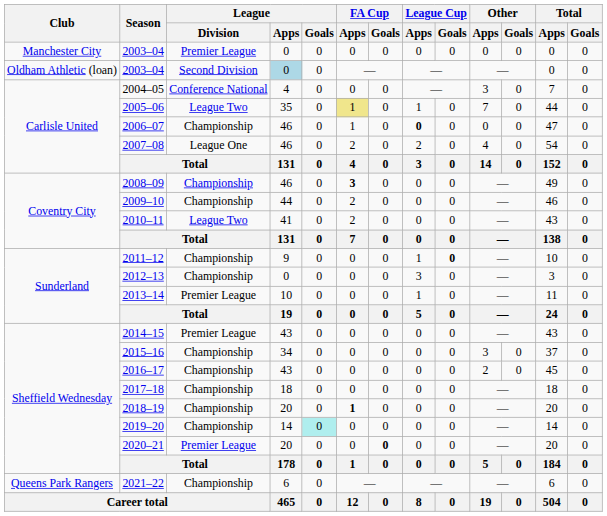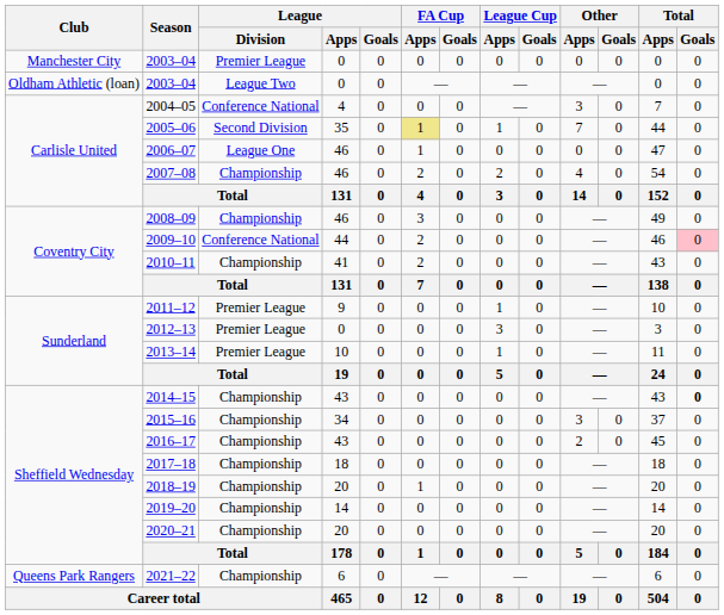 <table class=wikitable style="text-align: center">
 <tr>
 <th rowspan="2">Club</th>
 <th rowspan="2">Season</th>
 <th colspan="3">League</th>
 <th colspan="2"><a href='#'>FA Cup</a></th>
 <th colspan="2"><a href='#'>League Cup</a></th>
 <th colspan="2">Other</th>
 <th colspan="2">Total</th>
 </tr>
 <tr>
 <th>Division</th>
 <th>Apps</th>
 <th>Goals</th>
 <th>Apps</th>
 <th>Goals</th>
 <th>Apps</th>
 <th>Goals</th>
 <th>Apps</th>
 <th>Goals</th>
 <th>Apps</th>
 <th>Goals</th>
 </tr>
 <tr>
 <td><a href='#'>Manchester City</a></td>
 <td><a href='#'>2003–04</a></td>
 <td><a href='#'>Premier League</a></td>
 <td>0</td>
 <td>0</td>
 <td>0</td>
 <td>0</td>
 <td>0</td>
 <td>0</td>
 <td>0</td>
 <td>0</td>
 <td>0</td>
 <td>0</td>
 </tr>
 <tr>
 <td><a href='#'>Oldham Athletic</a> (loan)</td>
 <td><a href='#'>2003–04</a></td>
-<td><a href='#'>Second Division</a></td>
-<td style="background: lightblue;">0</td>
+<td><a href='#'>League Two</a></td>
+<td>0</td>
 <td>0</td>
 <td colspan="2">—</td>
 <td colspan="2">—</td>
 <td colspan="2">—</td>
 <td>0</td>
 <td>0</td>
 </tr>
 <tr>
 <td rowspan="5"><a href='#'>Carlisle United</a></td>
 <td>2004–05</td>
 <td><a href='#'>Conference National</a></td>
 <td>4</td>
 <td>0</td>
 <td>0</td>
 <td>0</td>
 <td colspan="2">—</td>
 <td>3</td>
 <td>0</td>
 <td>7</td>
 <td>0</td>
 </tr>
 <tr>
 <td><a href='#'>2005–06</a></td>
-<td><a href='#'>League Two</a></td>
+<td><a href='#'>Second Division</a></td>
 <td>35</td>
 <td>0</td>
 <td style="background: khaki;">1</td>
 <td>0</td>
 <td>1</td>
 <td>0</td>
 <td>7</td>
 <td>0</td>
 <td>44</td>
 <td>0</td>
 </tr>
 <tr>
 <td><a href='#'>2006–07</a></td>
-<td>Championship</td>
+<td><a href='#'>League One</a></td>
 <td>46</td>
 <td>0</td>
 <td>1</td>
 <td>0</td>
-<td><strong>0</strong></td>
+<td>0</td>
 <td>0</td>
 <td>0</td>
 <td>0</td>
 <td>47</td>
 <td>0</td>
 </tr>
 <tr>
 <td><a href='#'>2007–08</a></td>
-<td>League One</td>
+<td><a href='#'>Championship</a></td>
 <td>46</td>
 <td>0</td>
 <td>2</td>
 <td>0</td>
 <td>2</td>
 <td>0</td>
 <td>4</td>
 <td>0</td>
 <td>54</td>
 <td>0</td>
 </tr>
 <tr>
 <th colspan="2">Total</th>
 <th>131</th>
 <th>0</th>
 <th>4</th>
 <th>0</th>
 <th>3</th>
 <th>0</th>
 <th>14</th>
 <th>0</th>
 <th>152</th>
 <th>0</th>
 </tr>
 <tr>
 <td rowspan="4"><a href='#'>Coventry City</a></td>
 <td><a href='#'>2008–09</a></td>
 <td><a href='#'>Championship</a></td>
 <td>46</td>
 <td>0</td>
-<td><strong>3</strong></td>
+<td>3</td>
 <td>0</td>
 <td>0</td>
 <td>0</td>
 <td colspan="2">—</td>
 <td>49</td>
 <td>0</td>
 </tr>
 <tr>
 <td><a href='#'>2009–10</a></td>
-<td>Championship</td>
+<td><a href='#'>Conference National</a></td>
 <td>44</td>
 <td>0</td>
 <td>2</td>
 <td>0</td>
 <td>0</td>
 <td>0</td>
 <td colspan="2">—</td>
 <td>46</td>
-<td>0</td>
+<td style="background: pink;">0</td>
 </tr>
 <tr>
 <td><a href='#'>2010–11</a></td>
-<td><a href='#'>League Two</a></td>
+<td>Championship</td>
 <td>41</td>
 <td>0</td>
 <td>2</td>
 <td>0</td>
 <td>0</td>
 <td>0</td>
 <td colspan="2">—</td>
 <td>43</td>
 <td>0</td>
 </tr>
 <tr>
 <th colspan="2">Total</th>
 <th>131</th>
 <th>0</th>
 <th>7</th>
 <th>0</th>
 <th>0</th>
 <th>0</th>
 <th colspan="2">—</th>
 <th>138</th>
 <th>0</th>
 </tr>
 <tr>
 <td rowspan="4"><a href='#'>Sunderland</a></td>
 <td><a href='#'>2011–12</a></td>
-<td>Championship</td>
+<td>Premier League</td>
 <td>9</td>
 <td>0</td>
 <td>0</td>
 <td>0</td>
 <td>1</td>
-<td><strong>0</strong></td>
+<td>0</td>
 <td colspan="2">—</td>
 <td>10</td>
 <td>0</td>
 </tr>
 <tr>
 <td><a href='#'>2012–13</a></td>
-<td>Championship</td>
+<td>Premier League</td>
 <td>0</td>
 <td>0</td>
 <td>0</td>
 <td>0</td>
 <td>3</td>
 <td>0</td>
 <td colspan="2">—</td>
 <td>3</td>
 <td>0</td>
 </tr>
 <tr>
 <td><a href='#'>2013–14</a></td>
 <td>Premier League</td>
 <td>10</td>
 <td>0</td>
 <td>0</td>
 <td>0</td>
 <td>1</td>
 <td>0</td>
 <td colspan="2">—</td>
 <td>11</td>
 <td>0</td>
 </tr>
 <tr>
 <th colspan="2">Total</th>
 <th>19</th>
 <th>0</th>
 <th>0</th>
 <th>0</th>
 <th>5</th>
 <th>0</th>
 <th colspan="2">—</th>
 <th>24</th>
 <th>0</th>
 </tr>
 <tr>
 <td rowspan="8"><a href='#'>Sheffield Wednesday</a></td>
 <td><a href='#'>2014–15</a></td>
-<td>Premier League</td>
+<td>Championship</td>
 <td>43</td>
 <td>0</td>
 <td>0</td>
 <td>0</td>
 <td>0</td>
 <td>0</td>
 <td colspan="2">—</td>
 <td>43</td>
-<td>0</td>
+<td><strong>0</strong></td>
 </tr>
 <tr>
 <td><a href='#'>2015–16</a></td>
 <td>Championship</td>
 <td>34</td>
 <td>0</td>
 <td>0</td>
 <td>0</td>
 <td>0</td>
 <td>0</td>
 <td>3</td>
 <td>0</td>
 <td>37</td>
 <td>0</td>
 </tr>
 <tr>
 <td><a href='#'>2016–17</a></td>
 <td>Championship</td>
 <td>43</td>
 <td>0</td>
 <td>0</td>
 <td>0</td>
 <td>0</td>
 <td>0</td>
 <td>2</td>
 <td>0</td>
 <td>45</td>
 <td>0</td>
 </tr>
 <tr>
 <td><a href='#'>2017–18</a></td>
 <td>Championship</td>
 <td>18</td>
 <td>0</td>
 <td>0</td>
 <td>0</td>
 <td>0</td>
 <td>0</td>
 <td colspan="2">—</td>
 <td>18</td>
 <td>0</td>
 </tr>
 <tr>
 <td><a href='#'>2018–19</a></td>
 <td>Championship</td>
 <td>20</td>
 <td>0</td>
-<td><strong>1</strong></td>
+<td>1</td>
 <td>0</td>
 <td>0</td>
 <td>0</td>
 <td colspan="2">—</td>
 <td>20</td>
 <td>0</td>
 </tr>
 <tr>
 <td><a href='#'>2019–20</a></td>
 <td>Championship</td>
 <td>14</td>
-<td style="background: paleturquoise;">0</td>
+<td>0</td>
 <td>0</td>
 <td>0</td>
 <td>0</td>
 <td>0</td>
 <td colspan="2">—</td>
 <td>14</td>
 <td>0</td>
 </tr>
 <tr>
 <td><a href='#'>2020–21</a></td>
-<td><a href='#'>Premier League</a></td>
+<td>Championship</td>
 <td>20</td>
 <td>0</td>
 <td>0</td>
-<td><strong>0</strong></td>
+<td>0</td>
 <td>0</td>
 <td>0</td>
 <td colspan="2">—</td>
 <td>20</td>
 <td>0</td>
 </tr>
 <tr>
 <th colspan="2">Total</th>
 <th>178</th>
 <th>0</th>
 <th>1</th>
 <th>0</th>
 <th>0</th>
 <th>0</th>
 <th>5</th>
 <th>0</th>
 <th>184</th>
 <th>0</th>
 </tr>
 <tr>
 <td><a href='#'>Queens Park Rangers</a></td>
 <td><a href='#'>2021–22</a></td>
 <td>Championship</td>
 <td>6</td>
 <td>0</td>
 <td colspan="2">—</td>
 <td colspan="2">—</td>
 <td colspan="2">—</td>
 <td>6</td>
 <td>0</td>
 </tr>
 <tr>
 <th colspan="3">Career total</th>
 <th>465</th>
 <th>0</th>
 <th>12</th>
 <th>0</th>
 <th>8</th>
 <th>0</th>
 <th>19</th>
 <th>0</th>
 <th>504</th>
 <th>0</th>
 </tr>
 </table>
